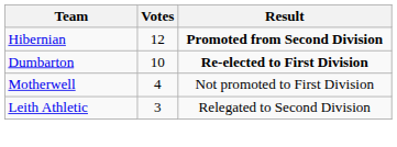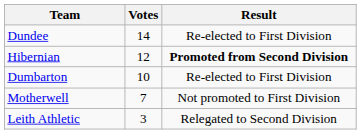 <table class="wikitable" style="text-align: center;">
 <tr>
 <th width=140>Team</th>
 <th width=30>Votes</th>
 <th width=230>Result</th>
+</tr>
+<tr>
+<td align=left><a href='#'>Dundee</a></td>
+<td>14</td>
+<td>Re-elected to First Division</td>
 </tr>
 <tr>
 <td align=left><a href='#'>Hibernian</a></td>
 <td>12</td>
 <td><strong>Promoted from Second Division</strong></td>
 </tr>
 <tr>
 <td align=left><a href='#'>Dumbarton</a></td>
 <td>10</td>
-<td><strong>Re-elected to First Division</strong></td>
+<td>Re-elected to First Division</td>
 </tr>
 <tr>
 <td align=left><a href='#'>Motherwell</a></td>
-<td>4</td>
+<td>7</td>
 <td>Not promoted to First Division</td>
 </tr>
 <tr>
 <td align=left><a href='#'>Leith Athletic</a></td>
 <td>3</td>
 <td>Relegated to Second Division</td>
 </tr>
 </table>
